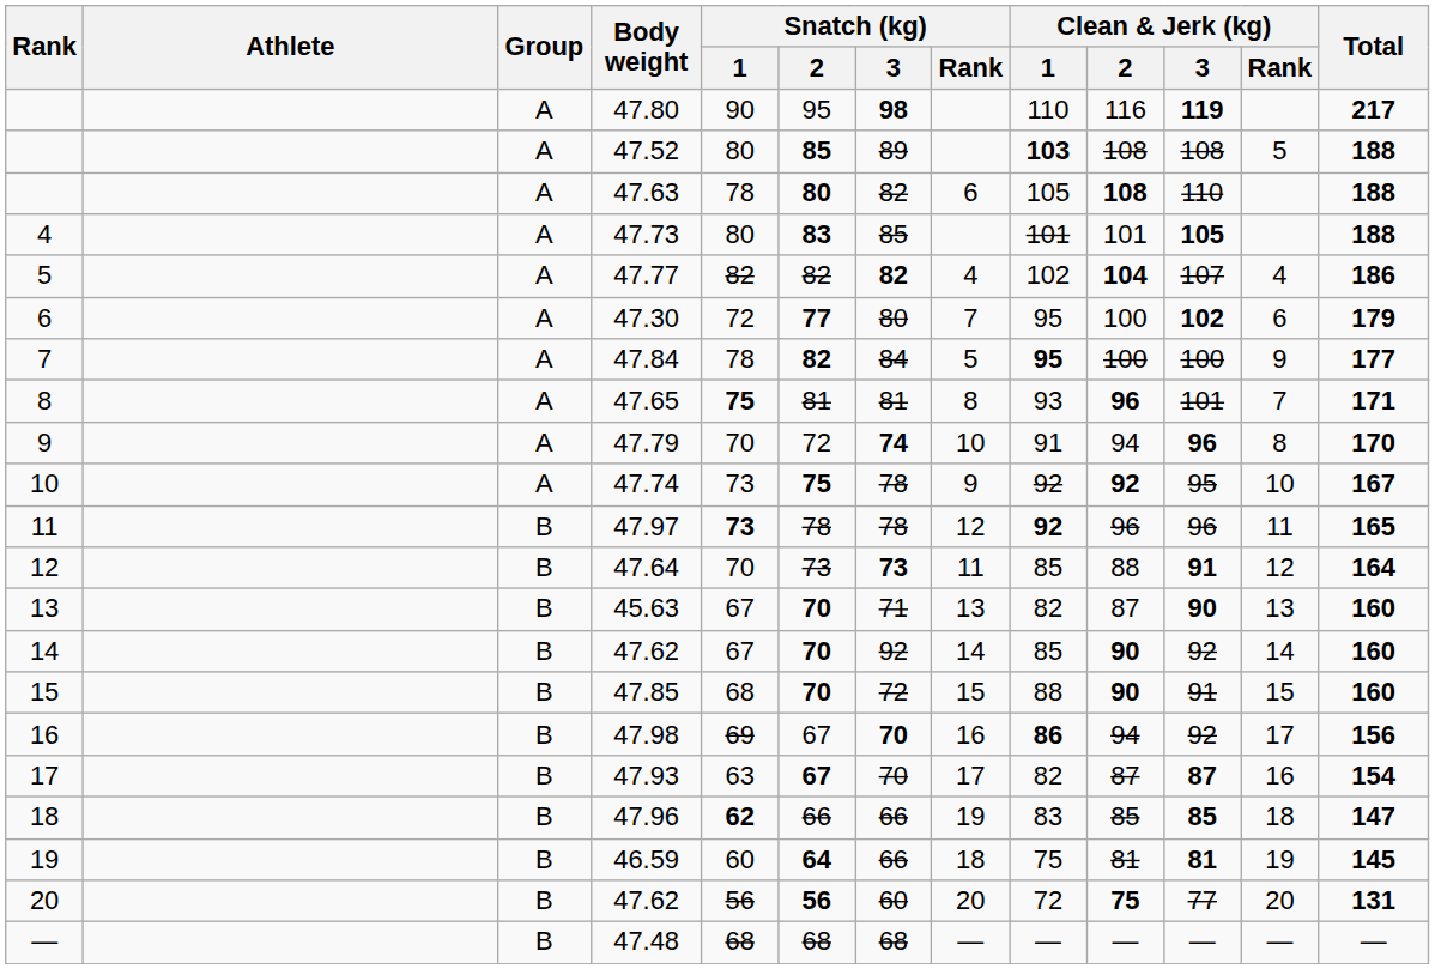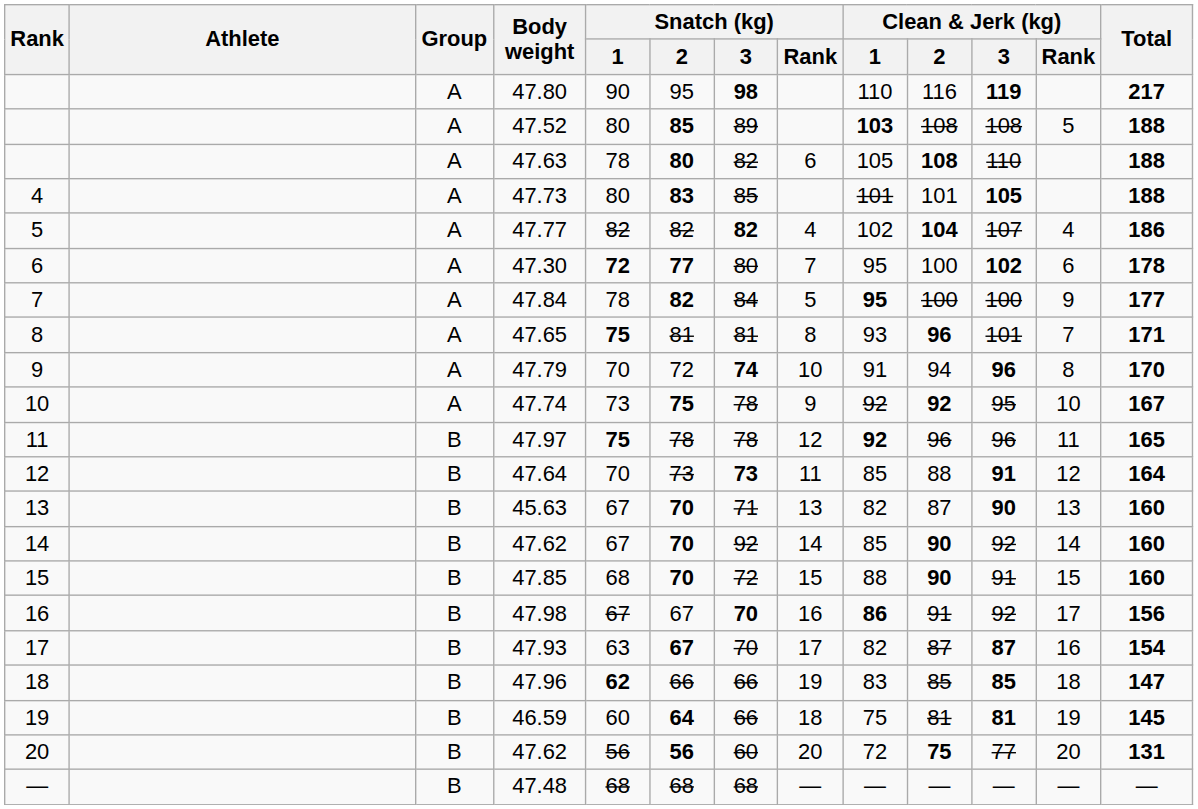 <table class = "wikitable" style="text-align:center;">
 <tr>
 <th rowspan=2 width=40>Rank</th>
 <th rowspan=2 width=250>Athlete</th>
 <th rowspan=2 width=50>Group</th>
 <th rowspan=2 width=60>Body weight</th>
 <th colspan=4>Snatch (kg)</th>
 <th colspan=4>Clean & Jerk (kg)</th>
 <th rowspan=2 width=60>Total</th>
 </tr>
 <tr>
 <th width=40>1</th>
 <th width=40>2</th>
 <th width=40>3</th>
 <th width=40>Rank</th>
 <th width=40>1</th>
 <th width=40>2</th>
 <th width=40>3</th>
 <th width=40>Rank</th>
 </tr>
 <tr>
 <td></td>
 <td align=left></td>
 <td>A</td>
 <td>47.80</td>
 <td>90</td>
 <td>95</td>
 <td><strong>98</strong></td>
 <td></td>
 <td>110</td>
 <td>116</td>
 <td><strong>119</strong></td>
 <td></td>
 <td><strong>217</strong></td>
 </tr>
 <tr>
 <td></td>
 <td align=left></td>
 <td>A</td>
 <td>47.52</td>
 <td>80</td>
 <td><strong>85</strong></td>
 <td><s>89 </s></td>
 <td></td>
 <td><strong>103</strong></td>
 <td><s>108 </s></td>
 <td><s>108 </s></td>
 <td>5</td>
 <td><strong>188</strong></td>
 </tr>
 <tr>
 <td></td>
 <td align=left></td>
 <td>A</td>
 <td>47.63</td>
 <td>78</td>
 <td><strong>80</strong></td>
 <td><s>82 </s></td>
 <td>6</td>
 <td>105</td>
 <td><strong>108</strong></td>
 <td><s>110 </s></td>
 <td></td>
 <td><strong>188</strong></td>
 </tr>
 <tr>
 <td>4</td>
 <td align=left></td>
 <td>A</td>
 <td>47.73</td>
 <td>80</td>
 <td><strong>83</strong></td>
 <td><s>85 </s></td>
 <td></td>
 <td><s>101 </s></td>
 <td>101</td>
 <td><strong>105</strong></td>
 <td></td>
 <td><strong>188</strong></td>
 </tr>
 <tr>
 <td>5</td>
 <td align=left></td>
 <td>A</td>
 <td>47.77</td>
 <td><s>82 </s></td>
 <td><s>82 </s></td>
 <td><strong>82</strong></td>
 <td>4</td>
 <td>102</td>
 <td><strong>104</strong></td>
 <td><s>107 </s></td>
 <td>4</td>
 <td><strong>186</strong></td>
 </tr>
 <tr>
 <td>6</td>
 <td align=left></td>
 <td>A</td>
 <td>47.30</td>
-<td>72</td>
+<td><strong>72</strong></td>
 <td><strong>77</strong></td>
 <td><s>80 </s></td>
 <td>7</td>
 <td>95</td>
 <td>100</td>
 <td><strong>102</strong></td>
 <td>6</td>
-<td><strong>179</strong></td>
+<td><strong>178</strong></td>
 </tr>
 <tr>
 <td>7</td>
 <td align=left></td>
 <td>A</td>
 <td>47.84</td>
 <td>78</td>
 <td><strong>82</strong></td>
 <td><s>84 </s></td>
 <td>5</td>
 <td><strong>95</strong></td>
 <td><s>100 </s></td>
 <td><s>100 </s></td>
 <td>9</td>
 <td><strong>177</strong></td>
 </tr>
 <tr>
 <td>8</td>
 <td align=left></td>
 <td>A</td>
 <td>47.65</td>
 <td><strong>75</strong></td>
 <td><s>81 </s></td>
 <td><s>81 </s></td>
 <td>8</td>
 <td>93</td>
 <td><strong>96</strong></td>
 <td><s>101 </s></td>
 <td>7</td>
 <td><strong>171</strong></td>
 </tr>
 <tr>
 <td>9</td>
 <td align=left></td>
 <td>A</td>
 <td>47.79</td>
 <td>70</td>
 <td>72</td>
 <td><strong>74</strong></td>
 <td>10</td>
 <td>91</td>
 <td>94</td>
 <td><strong>96</strong></td>
 <td>8</td>
 <td><strong>170</strong></td>
 </tr>
 <tr>
 <td>10</td>
 <td align=left></td>
 <td>A</td>
 <td>47.74</td>
 <td>73</td>
 <td><strong>75</strong></td>
 <td><s>78 </s></td>
 <td>9</td>
 <td><s>92 </s></td>
 <td><strong>92</strong></td>
 <td><s>95 </s></td>
 <td>10</td>
 <td><strong>167</strong></td>
 </tr>
 <tr>
 <td>11</td>
 <td align=left></td>
 <td>B</td>
 <td>47.97</td>
-<td><strong>73</strong></td>
+<td><strong>75</strong></td>
 <td><s>78 </s></td>
 <td><s>78 </s></td>
 <td>12</td>
 <td><strong>92</strong></td>
 <td><s>96 </s></td>
 <td><s>96 </s></td>
 <td>11</td>
 <td><strong>165</strong></td>
 </tr>
 <tr>
 <td>12</td>
 <td align=left></td>
 <td>B</td>
 <td>47.64</td>
 <td>70</td>
 <td><s>73 </s></td>
 <td><strong>73</strong></td>
 <td>11</td>
 <td>85</td>
 <td>88</td>
 <td><strong>91</strong></td>
 <td>12</td>
 <td><strong>164</strong></td>
 </tr>
 <tr>
 <td>13</td>
 <td align=left></td>
 <td>B</td>
 <td>45.63</td>
 <td>67</td>
 <td><strong>70</strong></td>
 <td><s>71 </s></td>
 <td>13</td>
 <td>82</td>
 <td>87</td>
 <td><strong>90</strong></td>
 <td>13</td>
 <td><strong>160</strong></td>
 </tr>
 <tr>
 <td>14</td>
 <td align=left></td>
 <td>B</td>
 <td>47.62</td>
 <td>67</td>
 <td><strong>70</strong></td>
 <td><s>92 </s></td>
 <td>14</td>
 <td>85</td>
 <td><strong>90</strong></td>
 <td><s>92 </s></td>
 <td>14</td>
 <td><strong>160</strong></td>
 </tr>
 <tr>
 <td>15</td>
 <td align=left></td>
 <td>B</td>
 <td>47.85</td>
 <td>68</td>
 <td><strong>70</strong></td>
 <td><s>72 </s></td>
 <td>15</td>
 <td>88</td>
 <td><strong>90</strong></td>
 <td><s>91 </s></td>
 <td>15</td>
 <td><strong>160</strong></td>
 </tr>
 <tr>
 <td>16</td>
 <td align=left></td>
 <td>B</td>
 <td>47.98</td>
-<td><s>69 </s></td>
+<td><s>67 </s></td>
 <td>67</td>
 <td><strong>70</strong></td>
 <td>16</td>
 <td><strong>86</strong></td>
-<td><s>94 </s></td>
+<td><s>91 </s></td>
 <td><s>92 </s></td>
 <td>17</td>
 <td><strong>156</strong></td>
 </tr>
 <tr>
 <td>17</td>
 <td align=left></td>
 <td>B</td>
 <td>47.93</td>
 <td>63</td>
 <td><strong>67</strong></td>
 <td><s>70 </s></td>
 <td>17</td>
 <td>82</td>
 <td><s>87 </s></td>
 <td><strong>87</strong></td>
 <td>16</td>
 <td><strong>154</strong></td>
 </tr>
 <tr>
 <td>18</td>
 <td align=left></td>
 <td>B</td>
 <td>47.96</td>
 <td><strong>62</strong></td>
 <td><s>66 </s></td>
 <td><s>66 </s></td>
 <td>19</td>
 <td>83</td>
 <td><s>85 </s></td>
 <td><strong>85</strong></td>
 <td>18</td>
 <td><strong>147</strong></td>
 </tr>
 <tr>
 <td>19</td>
 <td align=left></td>
 <td>B</td>
 <td>46.59</td>
 <td>60</td>
 <td><strong>64</strong></td>
 <td><s>66 </s></td>
 <td>18</td>
 <td>75</td>
 <td><s>81 </s></td>
 <td><strong>81</strong></td>
 <td>19</td>
 <td><strong>145</strong></td>
 </tr>
 <tr>
 <td>20</td>
 <td align=left></td>
 <td>B</td>
 <td>47.62</td>
 <td><s>56 </s></td>
 <td><strong>56</strong></td>
 <td><s>60 </s></td>
 <td>20</td>
 <td>72</td>
 <td><strong>75</strong></td>
 <td><s>77 </s></td>
 <td>20</td>
 <td><strong>131</strong></td>
 </tr>
 <tr>
 <td>—</td>
 <td align=left></td>
 <td>B</td>
 <td>47.48</td>
 <td><s>68 </s></td>
 <td><s>68 </s></td>
 <td><s>68 </s></td>
 <td>—</td>
 <td>—</td>
 <td>—</td>
 <td>—</td>
 <td>—</td>
 <td>—</td>
 </tr>
 </table>
